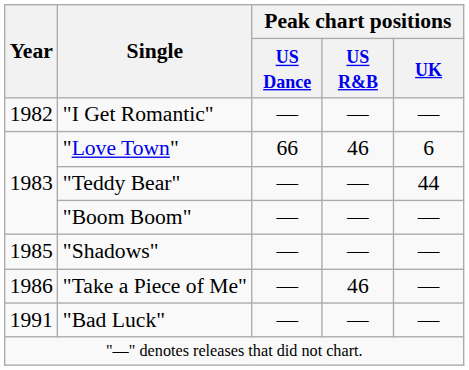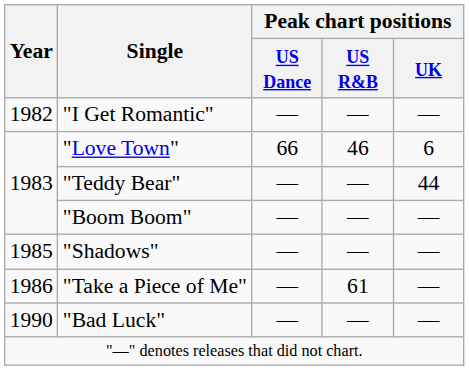 <table class="wikitable">
 <tr>
 <th scope="col" rowspan="2">Year</th>
 <th scope="col" rowspan="2">Single</th>
 <th scope="col" colspan="4">Peak chart positions</th>
 </tr>
 <tr>
 <th style="width:45px;"><small><a href='#'>US Dance</a></small><br></th>
 <th style="width:45px;"><small><a href='#'>US R&B</a></small><br></th>
 <th style="width:45px;"><small><a href='#'>UK</a></small><br></th>
 </tr>
 <tr>
 <td rowspan="1">1982</td>
 <td>"I Get Romantic"</td>
 <td align=center>—</td>
 <td align=center>—</td>
 <td align=center>—</td>
 </tr>
 <tr>
 <td rowspan="3">1983</td>
 <td>"<a href='#'>Love Town</a>"</td>
 <td align=center>66</td>
 <td align=center>46</td>
 <td align=center>6</td>
 </tr>
 <tr>
 <td>"Teddy Bear"</td>
 <td align=center>—</td>
 <td align=center>—</td>
 <td align=center>44</td>
 </tr>
 <tr>
 <td>"Boom Boom"</td>
 <td align=center>—</td>
 <td align=center>—</td>
 <td align=center>—</td>
 </tr>
 <tr>
 <td rowspan="1">1985</td>
 <td>"Shadows"</td>
 <td align=center>—</td>
 <td align=center>—</td>
 <td align=center>—</td>
 </tr>
 <tr>
 <td rowspan="1">1986</td>
 <td>"Take a Piece of Me"</td>
 <td align=center>—</td>
-<td align=center>46</td>
+<td align=center>61</td>
 <td align=center>—</td>
 </tr>
 <tr>
-<td rowspan="1">1991</td>
+<td rowspan="1">1990</td>
 <td>"Bad Luck"</td>
 <td align=center>—</td>
 <td align=center>—</td>
 <td align=center>—</td>
 </tr>
 <tr>
 <td colspan="5" style="text-align:center; font-size:9pt;">"—" denotes releases that did not chart.</td>
 </tr>
 </table>
